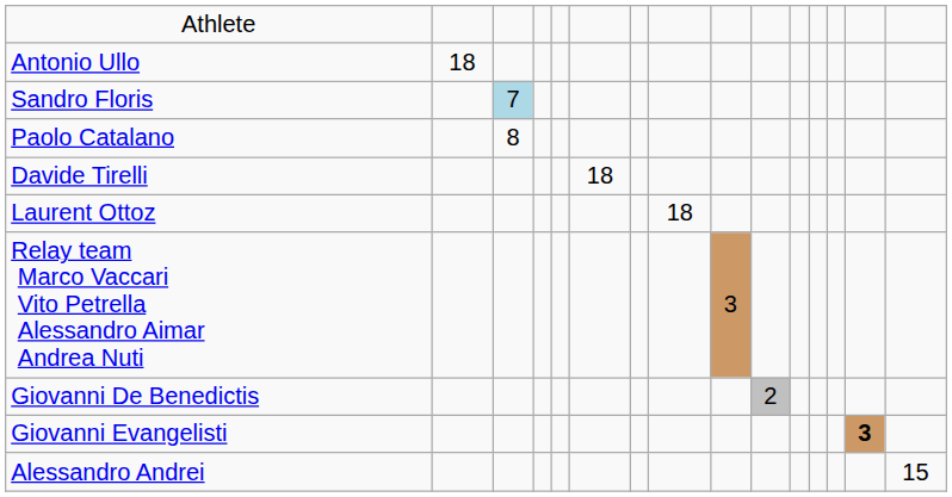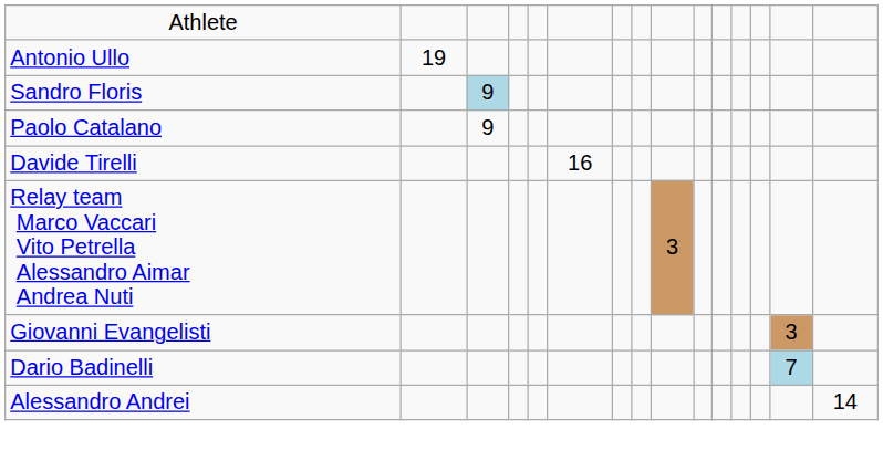 <table class="wikitable" style="text-align: center; font-size:100%" width=50%">
 <tr>
 <td>Athlete</td>
 <td></td>
 <td></td>
 <td></td>
 <td></td>
 <td></td>
 <td></td>
 <td></td>
 <td></td>
 <td></td>
 <td></td>
 <td></td>
 <td></td>
 <td></td>
 <td></td>
 </tr>
 <tr>
 <td align=left><a href='#'>Antonio Ullo</a></td>
-<td>18</td>
+<td>19</td>
 <td></td>
 <td></td>
 <td></td>
 <td></td>
 <td></td>
 <td></td>
 <td></td>
 <td></td>
 <td></td>
 <td></td>
 <td></td>
 <td></td>
 <td></td>
 </tr>
 <tr>
 <td align=left><a href='#'>Sandro Floris</a></td>
 <td></td>
-<td bgcolor=lightblue>7</td>
+<td bgcolor=lightblue>9</td>
 <td></td>
 <td></td>
 <td></td>
 <td></td>
 <td></td>
 <td></td>
 <td></td>
 <td></td>
 <td></td>
 <td></td>
 <td></td>
 <td></td>
 </tr>
 <tr>
 <td align=left><a href='#'>Paolo Catalano</a></td>
 <td></td>
-<td>8</td>
+<td>9</td>
 <td></td>
 <td></td>
 <td></td>
 <td></td>
 <td></td>
 <td></td>
 <td></td>
 <td></td>
 <td></td>
 <td></td>
 <td></td>
 <td></td>
 </tr>
 <tr>
 <td align=left><a href='#'>Davide Tirelli</a></td>
 <td></td>
 <td></td>
 <td></td>
 <td></td>
-<td>18</td>
+<td>16</td>
 <td></td>
 <td></td>
-<td></td>
-<td></td>
-<td></td>
-<td></td>
-<td></td>
-<td></td>
-<td></td>
-</tr>
-<tr>
-<td align=left><a href='#'>Laurent Ottoz</a></td>
-<td></td>
-<td></td>
-<td></td>
-<td></td>
-<td></td>
-<td></td>
-<td>18</td>
 <td></td>
 <td></td>
 <td></td>
 <td></td>
 <td></td>
 <td></td>
 <td></td>
 </tr>
 <tr>
 <td align=left><a href='#'>Relay team</a><br> <a href='#'>Marco Vaccari</a><br> <a href='#'>Vito Petrella</a><br> <a href='#'>Alessandro Aimar</a><br> <a href='#'>Andrea Nuti</a></td>
 <td></td>
 <td></td>
 <td></td>
 <td></td>
 <td></td>
 <td></td>
 <td></td>
 <td bgcolor=cc9966>3</td>
 <td></td>
 <td></td>
 <td></td>
 <td></td>
 <td></td>
 <td></td>
 </tr>
 <tr>
-<td align=left><a href='#'>Giovanni De Benedictis</a></td>
-<td></td>
-<td></td>
-<td></td>
-<td></td>
-<td></td>
-<td></td>
-<td></td>
-<td></td>
-<td bgcolor=silver>2</td>
-<td></td>
-<td></td>
-<td></td>
-<td></td>
-<td></td>
-</tr>
-<tr>
 <td align=left><a href='#'>Giovanni Evangelisti</a></td>
 <td></td>
 <td></td>
 <td></td>
 <td></td>
 <td></td>
 <td></td>
 <td></td>
 <td></td>
 <td></td>
 <td></td>
 <td></td>
 <td></td>
-<td bgcolor=cc9966><strong>3</strong></td>
+<td bgcolor=cc9966>3</td>
+<td></td>
+</tr>
+<tr>
+<td align=left><a href='#'>Dario Badinelli</a></td>
+<td></td>
+<td></td>
+<td></td>
+<td></td>
+<td></td>
+<td></td>
+<td></td>
+<td></td>
+<td></td>
+<td></td>
+<td></td>
+<td></td>
+<td bgcolor=lightblue>7</td>
 <td></td>
 </tr>
 <tr>
 <td align=left><a href='#'>Alessandro Andrei</a></td>
 <td></td>
 <td></td>
 <td></td>
 <td></td>
 <td></td>
 <td></td>
 <td></td>
 <td></td>
 <td></td>
 <td></td>
 <td></td>
 <td></td>
 <td></td>
-<td>15</td>
+<td>14</td>
 </tr>
 </table>
